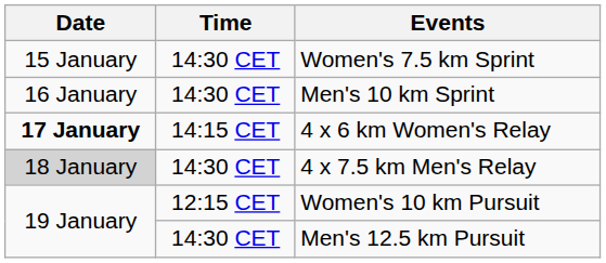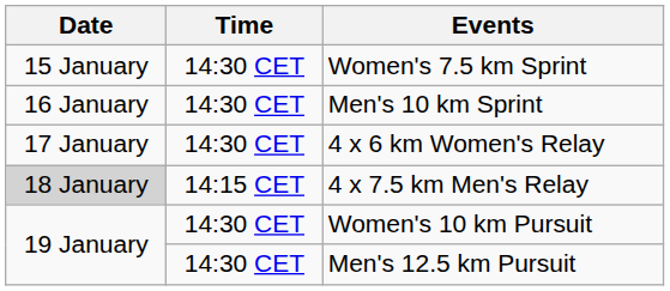 <table class="wikitable" style="text-align: center" width="420">
 <tr>
 <th>Date</th>
 <th>Time</th>
 <th>Events</th>
 </tr>
 <tr>
 <td>15 January</td>
 <td>14:30 <a href='#'>CET</a></td>
 <td style="text-align: left">Women's 7.5 km Sprint</td>
 </tr>
 <tr>
 <td>16 January</td>
 <td>14:30 <a href='#'>CET</a></td>
 <td style="text-align: left">Men's 10 km Sprint</td>
 </tr>
 <tr>
-<td><strong>17 January</strong></td>
-<td>14:15 <a href='#'>CET</a></td>
+<td>17 January</td>
+<td>14:30 <a href='#'>CET</a></td>
 <td style="text-align: left">4 x 6 km Women's Relay</td>
 </tr>
 <tr>
 <td style="background: lightgrey;">18 January</td>
-<td>14:30 <a href='#'>CET</a></td>
+<td>14:15 <a href='#'>CET</a></td>
 <td style="text-align: left">4 x 7.5 km Men's Relay</td>
 </tr>
 <tr>
 <td rowspan=2>19 January</td>
-<td>12:15 <a href='#'>CET</a></td>
+<td>14:30 <a href='#'>CET</a></td>
 <td style="text-align: left">Women's 10 km Pursuit</td>
 </tr>
 <tr>
 <td>14:30 <a href='#'>CET</a></td>
 <td style="text-align: left">Men's 12.5 km Pursuit</td>
 </tr>
 </table>
